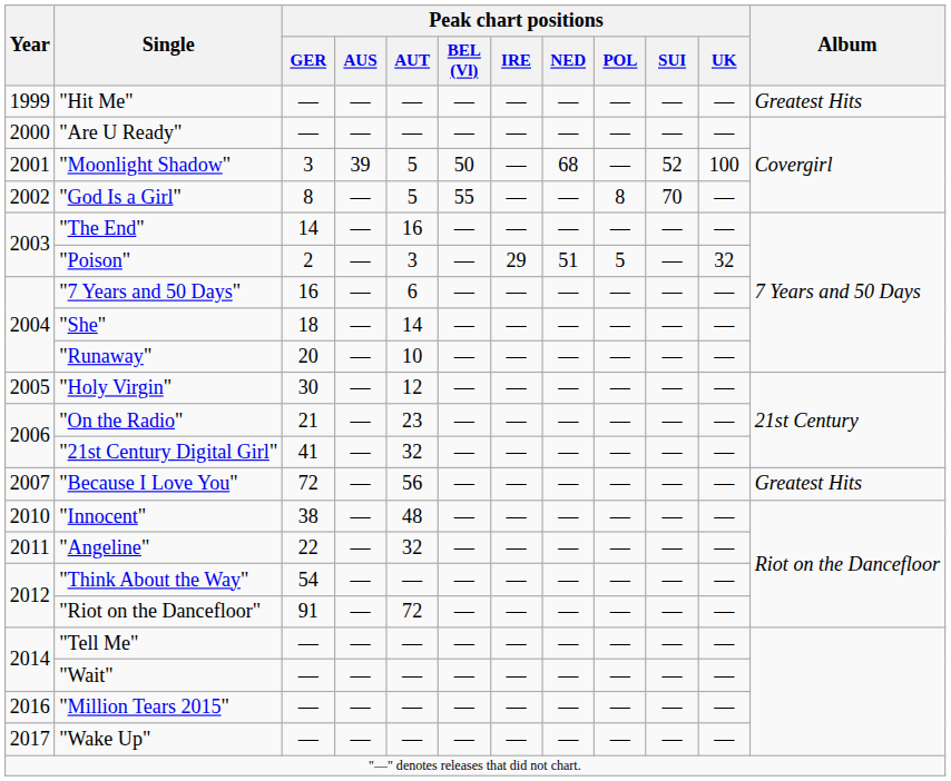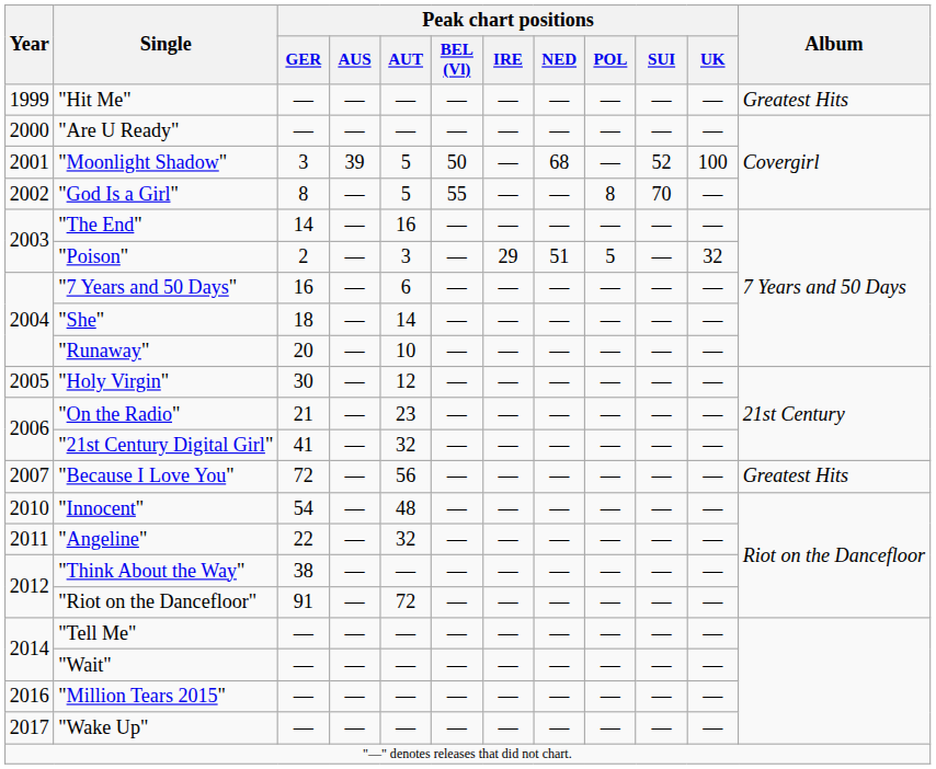 <table class="wikitable" style="text-align:center;">
 <tr>
 <th rowspan="2">Year</th>
 <th rowspan="2">Single</th>
 <th colspan="9">Peak chart positions</th>
 <th rowspan="2">Album</th>
 </tr>
 <tr style="font-size:smaller;">
 <th width="35"><a href='#'>GER</a> <br></th>
 <th width="35"><a href='#'>AUS</a> <br></th>
 <th width="35"><a href='#'>AUT</a> <br></th>
 <th width="35"><a href='#'>BEL <br>(Vl)</a> <br></th>
 <th width="35"><a href='#'>IRE</a> <br></th>
 <th width="35"><a href='#'>NED</a> <br></th>
 <th width="35"><a href='#'>POL</a></th>
 <th width="35"><a href='#'>SUI</a> <br></th>
 <th width="35"><a href='#'>UK</a> <br></th>
 </tr>
 <tr>
 <td>1999</td>
 <td align="left">"Hit Me"</td>
 <td>—</td>
 <td>—</td>
 <td>—</td>
 <td>—</td>
 <td>—</td>
 <td>—</td>
 <td>—</td>
 <td>—</td>
 <td>—</td>
 <td align="left"><em>Greatest Hits</em></td>
 </tr>
 <tr>
 <td>2000</td>
 <td align="left">"Are U Ready"</td>
 <td>—</td>
 <td>—</td>
 <td>—</td>
 <td>—</td>
 <td>—</td>
 <td>—</td>
 <td>—</td>
 <td>—</td>
 <td>—</td>
 <td align="left" rowspan="3"><em>Covergirl</em></td>
 </tr>
 <tr>
 <td>2001</td>
 <td align="left">"<a href='#'>Moonlight Shadow</a>"</td>
 <td>3</td>
 <td>39</td>
 <td>5</td>
 <td>50</td>
 <td>—</td>
 <td>68</td>
 <td>—</td>
 <td>52</td>
 <td>100</td>
 </tr>
 <tr>
 <td>2002</td>
 <td align="left">"<a href='#'>God Is a Girl</a>"</td>
 <td>8</td>
 <td>—</td>
 <td>5</td>
 <td>55</td>
 <td>—</td>
 <td>—</td>
 <td>8</td>
 <td>70</td>
 <td>—</td>
 </tr>
 <tr>
 <td rowspan=2>2003</td>
 <td align="left">"<a href='#'>The End</a>"</td>
 <td>14</td>
 <td>—</td>
 <td>16</td>
 <td>—</td>
 <td>—</td>
 <td>—</td>
 <td>—</td>
 <td>—</td>
 <td>—</td>
 <td align="left" rowspan="5"><em>7 Years and 50 Days</em></td>
 </tr>
 <tr>
 <td align="left">"<a href='#'>Poison</a>"</td>
 <td>2</td>
 <td>—</td>
 <td>3</td>
 <td>—</td>
 <td>29</td>
 <td>51</td>
 <td>5</td>
 <td>—</td>
 <td>32</td>
 </tr>
 <tr>
 <td rowspan=3>2004</td>
 <td align="left">"<a href='#'>7 Years and 50 Days</a>"</td>
 <td>16</td>
 <td>—</td>
 <td>6</td>
 <td>—</td>
 <td>—</td>
 <td>—</td>
 <td>—</td>
 <td>—</td>
 <td>—</td>
 </tr>
 <tr>
 <td align="left">"<a href='#'>She</a>"</td>
 <td>18</td>
 <td>—</td>
 <td>14</td>
 <td>—</td>
 <td>—</td>
 <td>—</td>
 <td>—</td>
 <td>—</td>
 <td>—</td>
 </tr>
 <tr>
 <td align="left">"<a href='#'>Runaway</a>"</td>
 <td>20</td>
 <td>—</td>
 <td>10</td>
 <td>—</td>
 <td>—</td>
 <td>—</td>
 <td>—</td>
 <td>—</td>
 <td>—</td>
 </tr>
 <tr>
 <td>2005</td>
 <td align="left">"<a href='#'>Holy Virgin</a>"</td>
 <td>30</td>
 <td>—</td>
 <td>12</td>
 <td>—</td>
 <td>—</td>
 <td>—</td>
 <td>—</td>
 <td>—</td>
 <td>—</td>
 <td align="left" rowspan="3"><em>21st Century</em></td>
 </tr>
 <tr>
 <td rowspan=2>2006</td>
 <td align="left">"<a href='#'>On the Radio</a>"</td>
 <td>21</td>
 <td>—</td>
 <td>23</td>
 <td>—</td>
 <td>—</td>
 <td>—</td>
 <td>—</td>
 <td>—</td>
 <td>—</td>
 </tr>
 <tr>
 <td align="left">"<a href='#'>21st Century Digital Girl</a>"</td>
 <td>41</td>
 <td>—</td>
 <td>32</td>
 <td>—</td>
 <td>—</td>
 <td>—</td>
 <td>—</td>
 <td>—</td>
 <td>—</td>
 </tr>
 <tr>
 <td>2007</td>
 <td align="left">"<a href='#'>Because I Love You</a>"</td>
 <td>72</td>
 <td>—</td>
 <td>56</td>
 <td>—</td>
 <td>—</td>
 <td>—</td>
 <td>—</td>
 <td>—</td>
 <td>—</td>
 <td align="left"><em>Greatest Hits</em></td>
 </tr>
 <tr>
 <td>2010</td>
 <td align="left">"<a href='#'>Innocent</a>"</td>
-<td>38</td>
+<td>54</td>
 <td>—</td>
 <td>48</td>
 <td>—</td>
 <td>—</td>
 <td>—</td>
 <td>—</td>
 <td>—</td>
 <td>—</td>
 <td align="left" rowspan="4"><em>Riot on the Dancefloor</em></td>
 </tr>
 <tr>
 <td>2011</td>
 <td align="left">"<a href='#'>Angeline</a>"</td>
 <td>22</td>
 <td>—</td>
 <td>32</td>
 <td>—</td>
 <td>—</td>
 <td>—</td>
 <td>—</td>
 <td>—</td>
 <td>—</td>
 </tr>
 <tr>
 <td rowspan=2>2012</td>
 <td align="left">"<a href='#'>Think About the Way</a>"</td>
-<td>54</td>
+<td>38</td>
 <td>—</td>
 <td>—</td>
 <td>—</td>
 <td>—</td>
 <td>—</td>
 <td>—</td>
 <td>—</td>
 <td>—</td>
 </tr>
 <tr>
 <td align="left">"Riot on the Dancefloor"</td>
 <td>91</td>
 <td>—</td>
 <td>72</td>
 <td>—</td>
 <td>—</td>
 <td>—</td>
 <td>—</td>
 <td>—</td>
 <td>—</td>
 </tr>
 <tr>
 <td rowspan=2>2014</td>
 <td align="left">"Tell Me"</td>
 <td>—</td>
 <td>—</td>
 <td>—</td>
 <td>—</td>
 <td>—</td>
 <td>—</td>
 <td>—</td>
 <td>—</td>
 <td>—</td>
 </tr>
 <tr>
 <td align="left">"Wait"</td>
 <td>—</td>
 <td>—</td>
 <td>—</td>
 <td>—</td>
 <td>—</td>
 <td>—</td>
 <td>—</td>
 <td>—</td>
 <td>—</td>
 </tr>
 <tr>
 <td>2016</td>
 <td align="left">"<a href='#'>Million Tears 2015</a>"</td>
 <td>—</td>
 <td>—</td>
 <td>—</td>
 <td>—</td>
 <td>—</td>
 <td>—</td>
 <td>—</td>
 <td>—</td>
 <td>—</td>
 </tr>
 <tr>
 <td>2017</td>
 <td align="left">"Wake Up"</td>
 <td>—</td>
 <td>—</td>
 <td>—</td>
 <td>—</td>
 <td>—</td>
 <td>—</td>
 <td>—</td>
 <td>—</td>
 <td>—</td>
 </tr>
 <tr>
 <td colspan="15" style="font-size:8pt">"—" denotes releases that did not chart.</td>
 </tr>
 </table>
